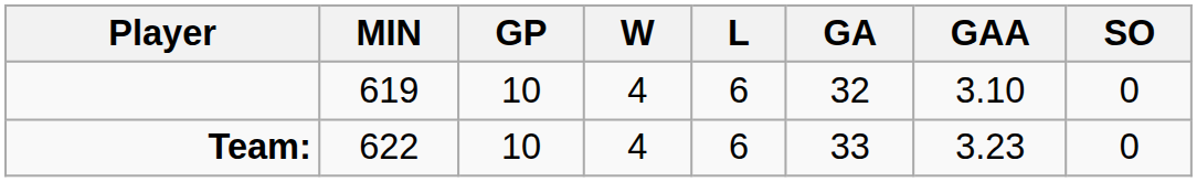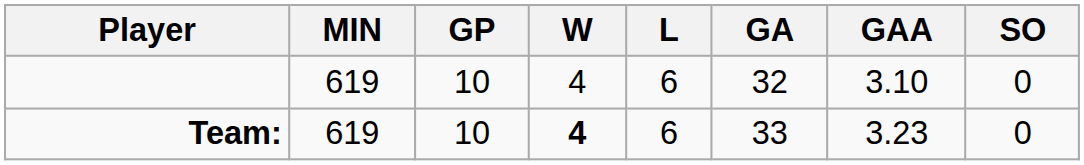 <table class="wikitable sortable" width="60%">
 <tr>
 <th bgcolor="#DDDDFF" width="10%">Player</th>
 <th width="3%" bgcolor="#DDDDFF" title="Minutes played">MIN</th>
 <th width="3%" bgcolor="#DDDDFF" title="Games played in">GP</th>
 <th width="3%" bgcolor="#DDDDFF" title="Wins">W</th>
 <th width="3%" bgcolor="#DDDDFF"title="Losses">L</th>
 <th width="3%" bgcolor="#DDDDFF" title="Goals against">GA</th>
 <th width="3%" bgcolor="#DDDDFF" title="Goals against average">GAA</th>
 <th width="3%" bgcolor="#DDDDFF" title="Shut-outs">SO</th>
 </tr>
 <tr align="center">
 <td align="right"></td>
 <td>619</td>
 <td>10</td>
 <td>4</td>
 <td>6</td>
 <td>32</td>
 <td>3.10</td>
 <td>0</td>
 </tr>
 <tr align="center">
 <td align="right"><strong>Team:</strong></td>
-<td>622</td>
+<td>619</td>
 <td>10</td>
-<td>4</td>
+<td><strong>4</strong></td>
 <td>6</td>
 <td>33</td>
 <td>3.23</td>
 <td>0</td>
 </tr>
 </table>
